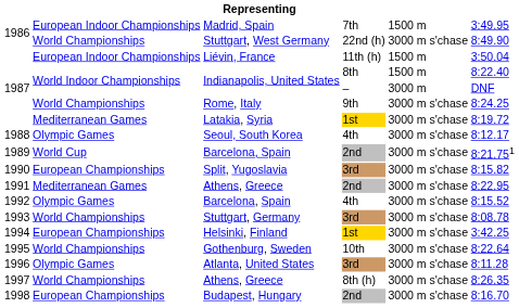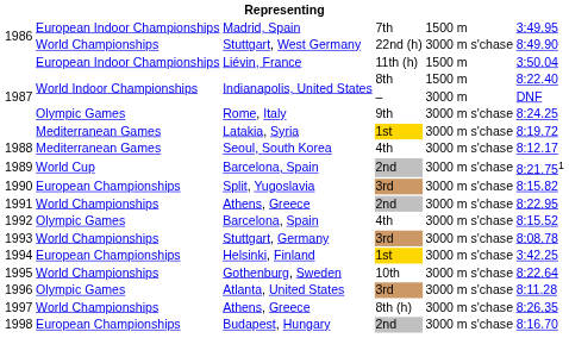 <table>
 <tr>
 <th colspan="6">Representing </th>
 </tr>
 <tr>
 <td rowspan=2>1986</td>
 <td><a href='#'>European Indoor Championships</a></td>
 <td><a href='#'>Madrid, Spain</a></td>
 <td>7th</td>
 <td>1500 m</td>
 <td><a href='#'>3:49.95</a></td>
 </tr>
 <tr>
 <td><a href='#'>World Championships</a></td>
 <td><a href='#'>Stuttgart</a>, <a href='#'>West Germany</a></td>
 <td>22nd (h)</td>
 <td>3000 m s'chase</td>
 <td><a href='#'>8:49.90</a></td>
 </tr>
 <tr>
 <td rowspan=5>1987</td>
 <td><a href='#'>European Indoor Championships</a></td>
 <td><a href='#'>Liévin, France</a></td>
 <td>11th (h)</td>
 <td>1500 m</td>
 <td><a href='#'>3:50.04</a></td>
 </tr>
 <tr>
 <td rowspan=2><a href='#'>World Indoor Championships</a></td>
 <td rowspan=2><a href='#'>Indianapolis, United States</a></td>
 <td>8th</td>
 <td>1500 m</td>
 <td><a href='#'>8:22.40</a></td>
 </tr>
 <tr>
 <td>–</td>
 <td>3000 m</td>
 <td><a href='#'>DNF</a></td>
 </tr>
 <tr>
-<td><a href='#'>World Championships</a></td>
+<td><a href='#'>Olympic Games</a></td>
 <td><a href='#'>Rome</a>, <a href='#'>Italy</a></td>
 <td>9th</td>
 <td>3000 m s'chase</td>
 <td><a href='#'>8:24.25</a></td>
 </tr>
 <tr>
 <td><a href='#'>Mediterranean Games</a></td>
 <td><a href='#'>Latakia</a>, <a href='#'>Syria</a></td>
 <td bgcolor=gold>1st</td>
 <td>3000 m s'chase</td>
 <td><a href='#'>8:19.72</a></td>
 </tr>
 <tr>
 <td>1988</td>
-<td><a href='#'>Olympic Games</a></td>
+<td><a href='#'>Mediterranean Games</a></td>
 <td><a href='#'>Seoul, South Korea</a></td>
 <td>4th</td>
 <td>3000 m s'chase</td>
 <td><a href='#'>8:12.17</a></td>
 </tr>
 <tr>
 <td>1989</td>
 <td><a href='#'>World Cup</a></td>
 <td><a href='#'>Barcelona, Spain</a></td>
 <td bgcolor=silver>2nd</td>
 <td>3000 m s'chase</td>
 <td><a href='#'>8:21.75</a><sup>1</sup></td>
 </tr>
 <tr>
 <td>1990</td>
 <td><a href='#'>European Championships</a></td>
 <td><a href='#'>Split</a>, <a href='#'>Yugoslavia</a></td>
 <td bgcolor=cc9966>3rd</td>
 <td>3000 m s'chase</td>
 <td><a href='#'>8:15.82</a></td>
 </tr>
 <tr>
 <td>1991</td>
-<td><a href='#'>Mediterranean Games</a></td>
+<td><a href='#'>World Championships</a></td>
 <td><a href='#'>Athens</a>, <a href='#'>Greece</a></td>
 <td bgcolor=silver>2nd</td>
 <td>3000 m s'chase</td>
 <td><a href='#'>8:22.95</a></td>
 </tr>
 <tr>
 <td>1992</td>
 <td><a href='#'>Olympic Games</a></td>
 <td><a href='#'>Barcelona</a>, <a href='#'>Spain</a></td>
 <td>4th</td>
 <td>3000 m s'chase</td>
 <td><a href='#'>8:15.52</a></td>
 </tr>
 <tr>
 <td>1993</td>
 <td><a href='#'>World Championships</a></td>
 <td><a href='#'>Stuttgart</a>, <a href='#'>Germany</a></td>
 <td bgcolor=cc9966>3rd</td>
 <td>3000 m s'chase</td>
 <td><a href='#'>8:08.78</a></td>
 </tr>
 <tr>
 <td>1994</td>
 <td><a href='#'>European Championships</a></td>
 <td><a href='#'>Helsinki</a>, <a href='#'>Finland</a></td>
 <td bgcolor=gold>1st</td>
 <td>3000 m s'chase</td>
 <td><a href='#'>3:42.25</a></td>
 </tr>
 <tr>
 <td>1995</td>
 <td><a href='#'>World Championships</a></td>
 <td><a href='#'>Gothenburg</a>, <a href='#'>Sweden</a></td>
 <td>10th</td>
 <td>3000 m s'chase</td>
 <td><a href='#'>8:22.64</a></td>
 </tr>
 <tr>
 <td>1996</td>
 <td><a href='#'>Olympic Games</a></td>
 <td><a href='#'>Atlanta</a>, <a href='#'>United States</a></td>
 <td bgcolor=cc9966>3rd</td>
 <td>3000 m s'chase</td>
 <td><a href='#'>8:11.28</a></td>
 </tr>
 <tr>
 <td>1997</td>
 <td><a href='#'>World Championships</a></td>
 <td><a href='#'>Athens</a>, <a href='#'>Greece</a></td>
 <td>8th (h) </td>
 <td>3000 m s'chase</td>
 <td><a href='#'>8:26.35</a></td>
 </tr>
 <tr>
 <td>1998</td>
 <td><a href='#'>European Championships</a></td>
 <td><a href='#'>Budapest</a>, <a href='#'>Hungary</a></td>
 <td bgcolor=silver>2nd</td>
 <td>3000 m s'chase</td>
 <td><a href='#'>8:16.70</a></td>
 </tr>
 </table>
